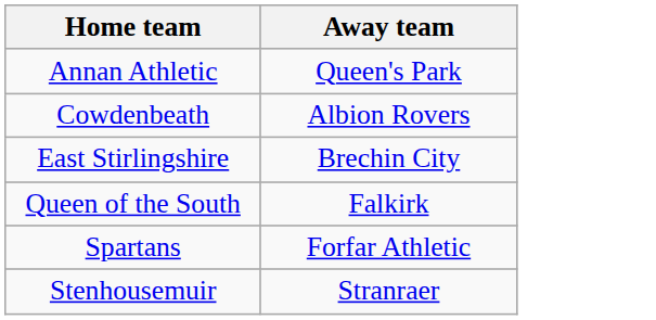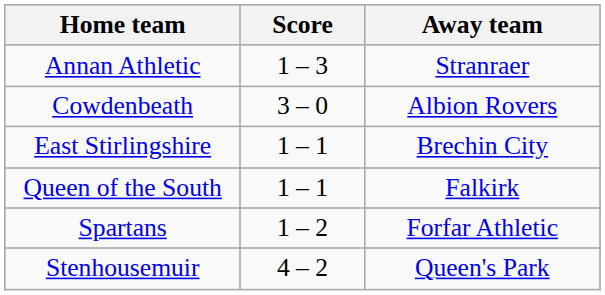 <table class="wikitable" style="text-align: center">
 <tr>
 <th width=140>Home team</th>
+<th width=70>Score</th>
 <th width=140>Away team</th>
 </tr>
 <tr>
 <td><a href='#'>Annan Athletic</a></td>
-<td><a href='#'>Queen's Park</a></td>
+<td>1 – 3</td>
+<td><a href='#'>Stranraer</a></td>
 </tr>
 <tr>
 <td><a href='#'>Cowdenbeath</a></td>
+<td>3 – 0</td>
 <td><a href='#'>Albion Rovers</a></td>
 </tr>
 <tr>
 <td><a href='#'>East Stirlingshire</a></td>
+<td>1 – 1</td>
 <td><a href='#'>Brechin City</a></td>
 </tr>
 <tr>
 <td><a href='#'>Queen of the South</a></td>
+<td>1 – 1</td>
 <td><a href='#'>Falkirk</a></td>
 </tr>
 <tr>
 <td><a href='#'>Spartans</a></td>
+<td>1 – 2</td>
 <td><a href='#'>Forfar Athletic</a></td>
 </tr>
 <tr>
 <td><a href='#'>Stenhousemuir</a></td>
-<td><a href='#'>Stranraer</a></td>
+<td>4 – 2</td>
+<td><a href='#'>Queen's Park</a></td>
 </tr>
 </table>
